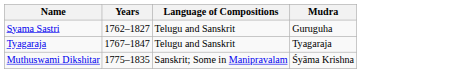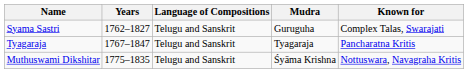 <table class="wikitable">
 <tr>
 <th>Name</th>
 <th>Years</th>
 <th>Language of Compositions</th>
 <th>Mudra</th>
+<th>Known for</th>
 </tr>
 <tr>
 <td><a href='#'>Syama Sastri</a></td>
 <td>1762–1827</td>
 <td>Telugu and Sanskrit</td>
 <td>Guruguha</td>
+<td>Complex Talas, <a href='#'>Swarajati</a></td>
 </tr>
 <tr>
 <td><a href='#'>Tyagaraja</a></td>
 <td>1767–1847</td>
 <td>Telugu and Sanskrit</td>
 <td>Tyagaraja</td>
+<td><a href='#'>Pancharatna Kritis</a></td>
 </tr>
 <tr>
 <td><a href='#'>Muthuswami Dikshitar</a></td>
 <td>1775–1835</td>
-<td>Sanskrit; Some in <a href='#'>Manipravalam</a></td>
+<td>Telugu and Sanskrit</td>
 <td>Śyāma Krishna</td>
+<td><a href='#'>Nottuswara</a>, <a href='#'>Navagraha Kritis</a></td>
 </tr>
 </table>
